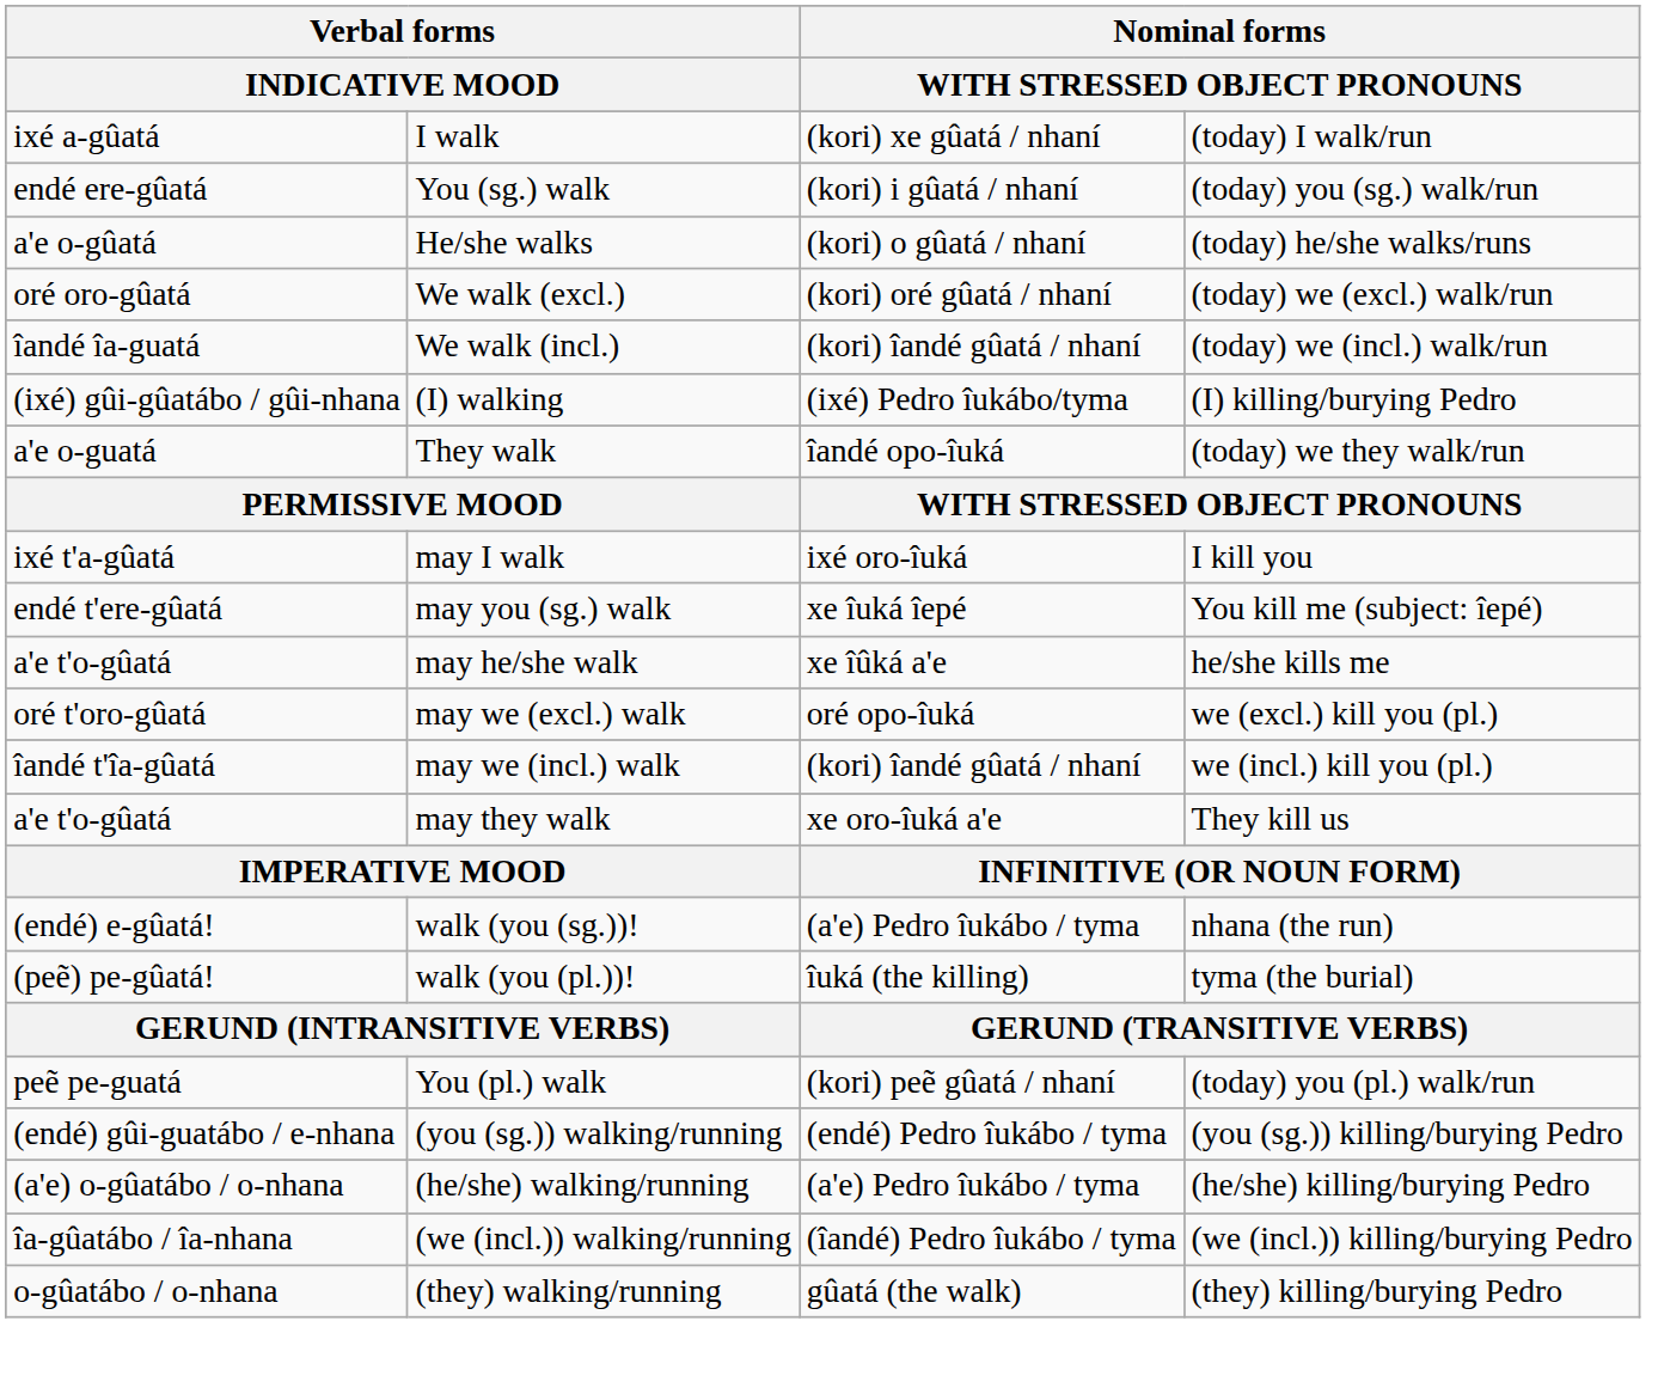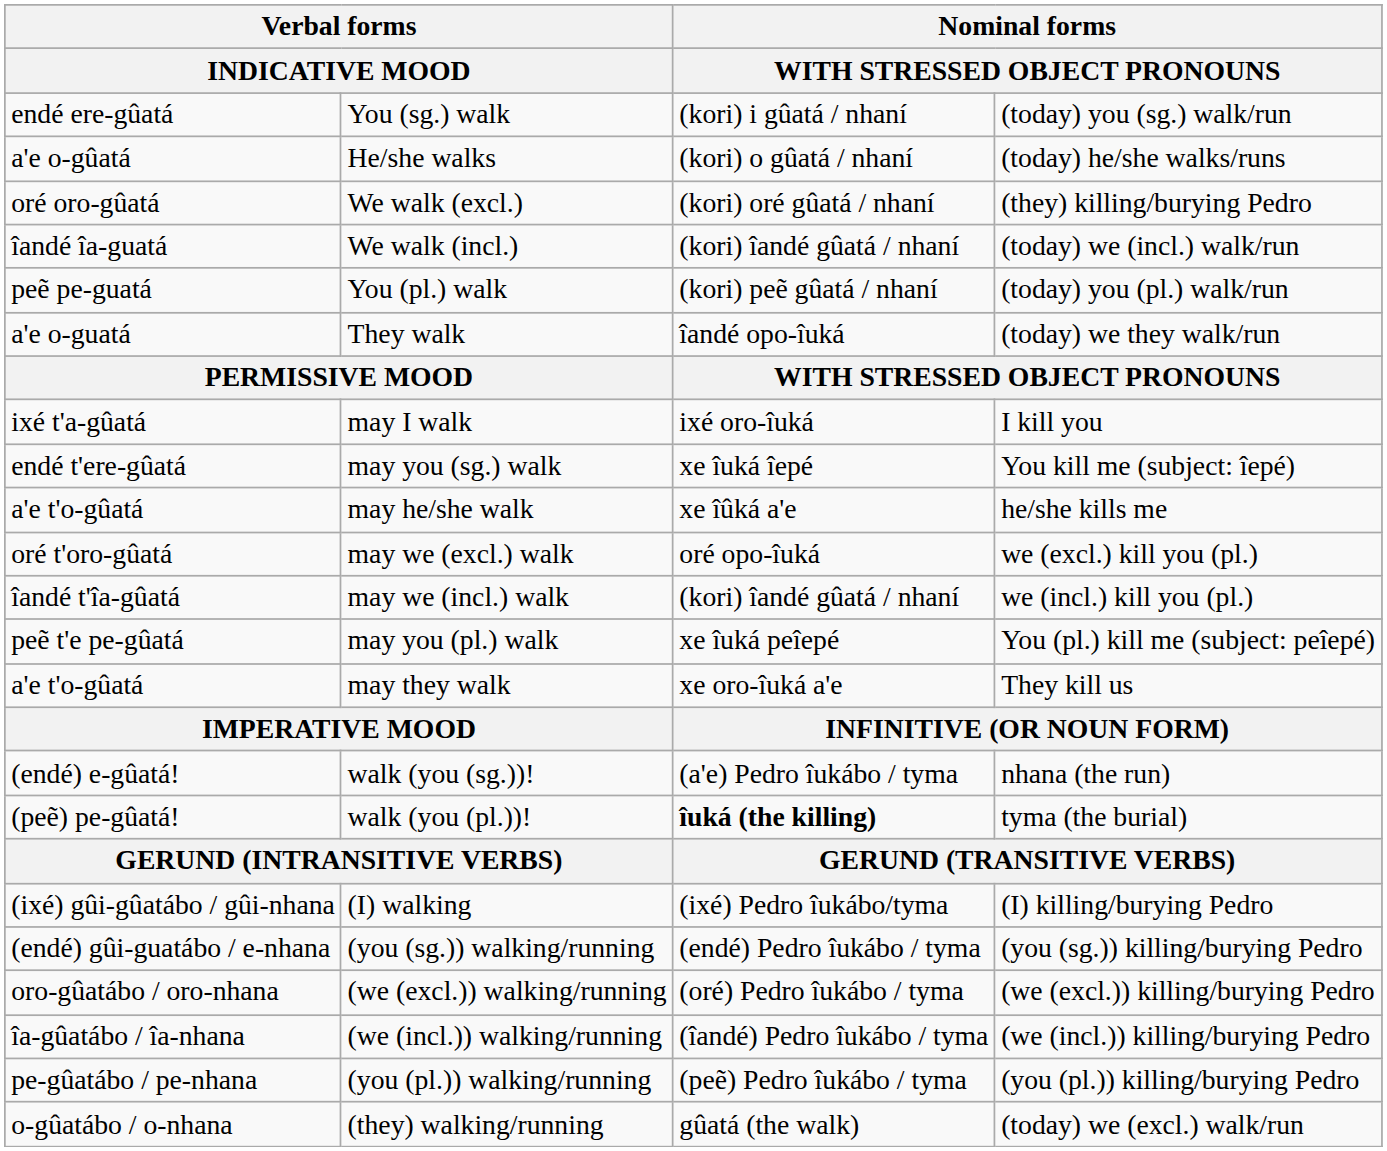 <table class="wikitable">
 <tr>
 <th colspan="2">Verbal forms</th>
 <th colspan="2">Nominal forms</th>
 </tr>
 <tr>
 <th colspan="2">INDICATIVE MOOD</th>
 <th colspan="2">WITH STRESSED OBJECT PRONOUNS</th>
-</tr>
-<tr>
-<td>ixé a-gûatá</td>
-<td>I walk</td>
-<td>(kori) xe gûatá / nhaní</td>
-<td>(today) I walk/run</td>
 </tr>
 <tr>
 <td>endé ere-gûatá</td>
 <td>You (sg.) walk</td>
 <td>(kori) i gûatá / nhaní</td>
 <td>(today) you (sg.) walk/run</td>
 </tr>
 <tr>
 <td>a'e o-gûatá</td>
 <td>He/she walks</td>
 <td>(kori) o gûatá / nhaní</td>
 <td>(today) he/she walks/runs</td>
 </tr>
 <tr>
 <td>oré oro-gûatá</td>
 <td>We walk (excl.)</td>
 <td>(kori) oré gûatá / nhaní</td>
-<td>(today) we (excl.) walk/run</td>
+<td>(they) killing/burying Pedro</td>
 </tr>
 <tr>
 <td>îandé îa-guatá</td>
 <td>We walk (incl.)</td>
 <td>(kori) îandé gûatá / nhaní</td>
 <td>(today) we (incl.) walk/run</td>
 </tr>
 <tr>
-<td>(ixé) gûi-gûatábo / gûi-nhana</td>
-<td>(I) walking</td>
-<td>(ixé) Pedro îukábo/tyma</td>
-<td>(I) killing/burying Pedro</td>
+<td>peẽ pe-guatá</td>
+<td>You (pl.) walk</td>
+<td>(kori) peẽ gûatá / nhaní</td>
+<td>(today) you (pl.) walk/run</td>
 </tr>
 <tr>
 <td>a'e o-guatá</td>
 <td>They walk</td>
 <td>îandé opo-îuká</td>
 <td>(today) we they walk/run</td>
 </tr>
 <tr>
 <th colspan="2">PERMISSIVE MOOD</th>
 <th colspan="2">WITH STRESSED OBJECT PRONOUNS</th>
 </tr>
 <tr>
 <td>ixé t'a-gûatá</td>
 <td>may I walk</td>
 <td>ixé oro-îuká</td>
 <td>I kill you</td>
 </tr>
 <tr>
 <td>endé t'ere-gûatá</td>
 <td>may you (sg.) walk</td>
 <td>xe îuká îepé</td>
 <td>You kill me (subject: îepé)</td>
 </tr>
 <tr>
 <td>a'e t'o-gûatá</td>
 <td>may he/she walk</td>
 <td>xe îûká a'e</td>
 <td>he/she kills me</td>
 </tr>
 <tr>
 <td>oré t'oro-gûatá</td>
 <td>may we (excl.) walk</td>
 <td>oré opo-îuká</td>
 <td>we (excl.) kill you (pl.)</td>
 </tr>
 <tr>
 <td>îandé t'îa-gûatá</td>
 <td>may we (incl.) walk</td>
 <td>(kori) îandé gûatá / nhaní</td>
 <td>we (incl.) kill you (pl.)</td>
 </tr>
 <tr>
+<td>peẽ t'e pe-gûatá</td>
+<td>may you (pl.) walk</td>
+<td>xe îuká peîepé</td>
+<td>You (pl.) kill me (subject: peîepé)</td>
+</tr>
+<tr>
 <td>a'e t'o-gûatá</td>
 <td>may they walk</td>
 <td>xe oro-îuká a'e</td>
 <td>They kill us</td>
 </tr>
 <tr>
 <th colspan="2">IMPERATIVE MOOD</th>
 <th colspan="2">INFINITIVE (OR NOUN FORM)</th>
 </tr>
 <tr>
 <td>(endé) e-gûatá!</td>
 <td>walk (you (sg.))!</td>
 <td>(a'e) Pedro îukábo / tyma</td>
 <td>nhana (the run)</td>
 </tr>
 <tr>
 <td>(peẽ) pe-gûatá!</td>
 <td>walk (you (pl.))!</td>
-<td>îuká (the killing)</td>
+<td><strong>îuká (the killing)</strong></td>
 <td>tyma (the burial)</td>
 </tr>
 <tr>
 <th colspan="2">GERUND (INTRANSITIVE VERBS)</th>
 <th colspan="2">GERUND (TRANSITIVE VERBS)</th>
 </tr>
 <tr>
-<td>peẽ pe-guatá</td>
-<td>You (pl.) walk</td>
-<td>(kori) peẽ gûatá / nhaní</td>
-<td>(today) you (pl.) walk/run</td>
+<td>(ixé) gûi-gûatábo / gûi-nhana</td>
+<td>(I) walking</td>
+<td>(ixé) Pedro îukábo/tyma</td>
+<td>(I) killing/burying Pedro</td>
 </tr>
 <tr>
 <td>(endé) gûi-guatábo / e-nhana</td>
 <td>(you (sg.)) walking/running</td>
 <td>(endé) Pedro îukábo / tyma</td>
 <td>(you (sg.)) killing/burying Pedro</td>
 </tr>
 <tr>
-<td>(a'e) o-gûatábo / o-nhana</td>
-<td>(he/she) walking/running</td>
-<td>(a'e) Pedro îukábo / tyma</td>
-<td>(he/she) killing/burying Pedro</td>
+<td>oro-gûatábo / oro-nhana</td>
+<td>(we (excl.)) walking/running</td>
+<td>(oré) Pedro îukábo / tyma</td>
+<td>(we (excl.)) killing/burying Pedro</td>
 </tr>
 <tr>
 <td>îa-gûatábo / îa-nhana</td>
 <td>(we (incl.)) walking/running</td>
 <td>(îandé) Pedro îukábo / tyma</td>
 <td>(we (incl.)) killing/burying Pedro</td>
 </tr>
 <tr>
+<td>pe-gûatábo / pe-nhana</td>
+<td>(you (pl.)) walking/running</td>
+<td>(peẽ) Pedro îukábo / tyma</td>
+<td>(you (pl.)) killing/burying Pedro</td>
+</tr>
+<tr>
 <td>o-gûatábo / o-nhana</td>
 <td>(they) walking/running</td>
 <td>gûatá (the walk)</td>
-<td>(they) killing/burying Pedro</td>
+<td>(today) we (excl.) walk/run</td>
 </tr>
 </table>
